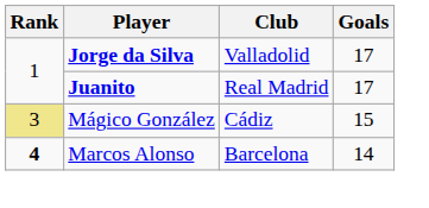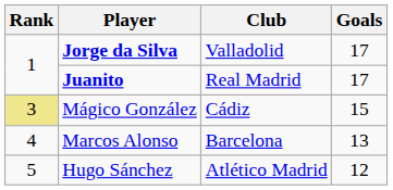 <table class="wikitable">
 <tr>
 <th>Rank</th>
 <th>Player</th>
 <th>Club</th>
 <th>Goals</th>
 </tr>
 <tr>
 <td rowspan="2" style="text-align:center">1</td>
 <td> <strong><a href='#'>Jorge da Silva</a></strong></td>
 <td><a href='#'>Valladolid</a></td>
 <td style="text-align:center">17</td>
 </tr>
 <tr>
 <td> <strong><a href='#'>Juanito</a></strong></td>
 <td><a href='#'>Real Madrid</a></td>
 <td style="text-align:center">17</td>
 </tr>
 <tr>
 <td style="background: khaki; text-align:center">3</td>
 <td> <a href='#'>Mágico González</a></td>
 <td><a href='#'>Cádiz</a></td>
 <td style="text-align:center">15</td>
 </tr>
 <tr>
-<td style="text-align:center"><strong>4</strong></td>
+<td style="text-align:center">4</td>
 <td> <a href='#'>Marcos Alonso</a></td>
 <td><a href='#'>Barcelona</a></td>
-<td style="text-align:center">14</td>
+<td style="text-align:center">13</td>
+</tr>
+<tr>
+<td style="text-align:center">5</td>
+<td> <a href='#'>Hugo Sánchez</a></td>
+<td><a href='#'>Atlético Madrid</a></td>
+<td style="text-align:center">12</td>
 </tr>
 </table>
